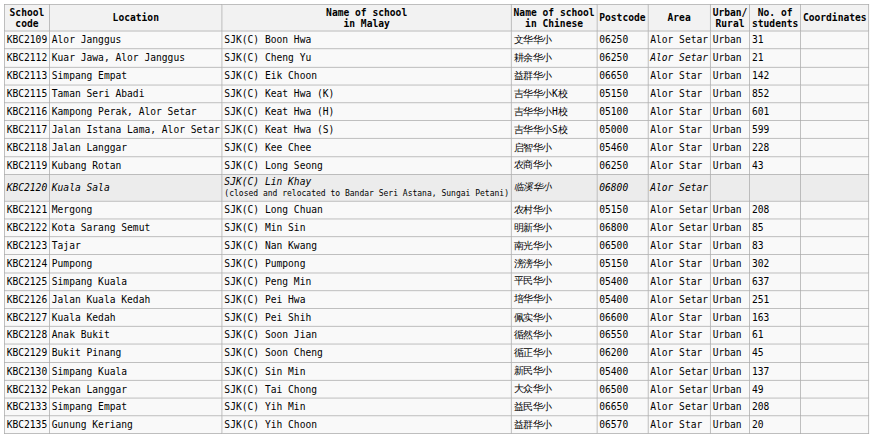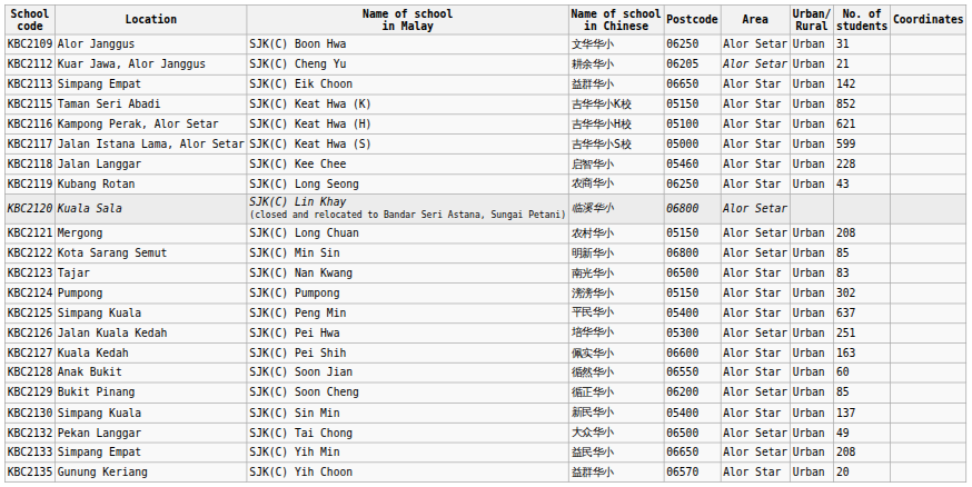 <table class="wikitable sortable">
 <tr>
 <th>School<br>code</th>
 <th>Location</th>
 <th>Name of school<br>in Malay</th>
 <th>Name of school<br>in Chinese</th>
 <th>Postcode</th>
 <th>Area</th>
 <th>Urban/<br>Rural</th>
 <th>No. of<br>students</th>
 <th>Coordinates</th>
 </tr>
 <tr>
 <td>KBC2109</td>
 <td>Alor Janggus</td>
 <td>SJK(C) Boon Hwa</td>
 <td>文华华小</td>
 <td>06250</td>
 <td>Alor Setar</td>
 <td>Urban</td>
 <td>31</td>
 <td></td>
 </tr>
 <tr>
 <td>KBC2112</td>
 <td>Kuar Jawa, Alor Janggus</td>
 <td>SJK(C) Cheng Yu</td>
 <td>耕余华小</td>
-<td>06250</td>
+<td>06205</td>
 <td><em>Alor Setar</em></td>
 <td>Urban</td>
 <td>21</td>
 <td></td>
 </tr>
 <tr>
 <td>KBC2113</td>
 <td>Simpang Empat</td>
 <td>SJK(C) Eik Choon</td>
 <td>益群华小</td>
 <td>06650</td>
 <td>Alor Star</td>
 <td>Urban</td>
 <td>142</td>
 <td></td>
 </tr>
 <tr>
 <td>KBC2115</td>
 <td>Taman Seri Abadi</td>
 <td>SJK(C) Keat Hwa (K)</td>
 <td>吉华华小K校</td>
 <td>05150</td>
 <td>Alor Star</td>
 <td>Urban</td>
 <td>852</td>
 <td></td>
 </tr>
 <tr>
 <td>KBC2116</td>
 <td>Kampong Perak, Alor Setar</td>
 <td>SJK(C) Keat Hwa (H)</td>
 <td>吉华华小H校</td>
 <td>05100</td>
 <td>Alor Star</td>
 <td>Urban</td>
-<td>601</td>
+<td>621</td>
 <td></td>
 </tr>
 <tr>
 <td>KBC2117</td>
 <td>Jalan Istana Lama, Alor Setar</td>
 <td>SJK(C) Keat Hwa (S)</td>
 <td>吉华华小S校</td>
 <td>05000</td>
 <td>Alor Star</td>
 <td>Urban</td>
 <td>599</td>
 <td></td>
 </tr>
 <tr>
 <td>KBC2118</td>
 <td>Jalan Langgar</td>
 <td>SJK(C) Kee Chee</td>
 <td>启智华小</td>
 <td>05460</td>
 <td>Alor Star</td>
 <td>Urban</td>
 <td>228</td>
 <td></td>
 </tr>
 <tr>
 <td>KBC2119</td>
 <td>Kubang Rotan</td>
 <td>SJK(C) Long Seong</td>
 <td>农商华小</td>
 <td>06250</td>
 <td>Alor Star</td>
 <td>Urban</td>
 <td>43</td>
 <td></td>
 </tr>
 <tr bgcolor="#ECECEC">
 <td><em>KBC2120</em></td>
 <td><em>Kuala Sala</em></td>
 <td><em>SJK(C) Lin Khay</em><br><small>(closed and relocated to Bandar Seri Astana, Sungai Petani)</small></td>
 <td><em>临溪华小</em></td>
 <td><em>06800</em></td>
 <td><em>Alor Setar</em></td>
 <td></td>
 <td></td>
 <td></td>
 </tr>
 <tr>
 <td>KBC2121</td>
 <td>Mergong</td>
 <td>SJK(C) Long Chuan</td>
 <td>农村华小</td>
 <td>05150</td>
 <td>Alor Setar</td>
 <td>Urban</td>
 <td>208</td>
 <td></td>
 </tr>
 <tr>
 <td>KBC2122</td>
 <td>Kota Sarang Semut</td>
 <td>SJK(C) Min Sin</td>
 <td>明新华小</td>
 <td>06800</td>
 <td>Alor Setar</td>
 <td>Urban</td>
 <td>85</td>
 <td></td>
 </tr>
 <tr>
 <td>KBC2123</td>
 <td>Tajar</td>
 <td>SJK(C) Nan Kwang</td>
 <td>南光华小</td>
 <td>06500</td>
 <td>Alor Star</td>
 <td>Urban</td>
 <td>83</td>
 <td></td>
 </tr>
 <tr>
 <td>KBC2124</td>
 <td>Pumpong</td>
 <td>SJK(C) Pumpong</td>
 <td>滂滂华小</td>
 <td>05150</td>
 <td>Alor Star</td>
 <td>Urban</td>
 <td>302</td>
 <td></td>
 </tr>
 <tr>
 <td>KBC2125</td>
 <td>Simpang Kuala</td>
 <td>SJK(C) Peng Min</td>
 <td>平民华小</td>
 <td>05400</td>
 <td>Alor Star</td>
 <td>Urban</td>
 <td>637</td>
 <td></td>
 </tr>
 <tr>
 <td>KBC2126</td>
 <td>Jalan Kuala Kedah</td>
 <td>SJK(C) Pei Hwa</td>
 <td>培华华小</td>
-<td>05400</td>
+<td>05300</td>
 <td>Alor Setar</td>
 <td>Urban</td>
 <td>251</td>
 <td></td>
 </tr>
 <tr>
 <td>KBC2127</td>
 <td>Kuala Kedah</td>
 <td>SJK(C) Pei Shih</td>
 <td>佩实华小</td>
 <td>06600</td>
 <td>Alor Star</td>
 <td>Urban</td>
 <td>163</td>
 <td></td>
 </tr>
 <tr>
 <td>KBC2128</td>
 <td>Anak Bukit</td>
 <td>SJK(C) Soon Jian</td>
 <td>循然华小</td>
 <td>06550</td>
 <td>Alor Star</td>
 <td>Urban</td>
-<td>61</td>
+<td>60</td>
 <td></td>
 </tr>
 <tr>
 <td>KBC2129</td>
 <td>Bukit Pinang</td>
 <td>SJK(C) Soon Cheng</td>
 <td>循正华小</td>
 <td>06200</td>
-<td>Alor Star</td>
+<td>Alor Setar</td>
 <td>Urban</td>
-<td>45</td>
+<td>85</td>
 <td></td>
 </tr>
 <tr>
 <td>KBC2130</td>
 <td>Simpang Kuala</td>
 <td>SJK(C) Sin Min</td>
 <td>新民华小</td>
 <td>05400</td>
-<td>Alor Setar</td>
+<td>Alor Star</td>
 <td>Urban</td>
 <td>137</td>
 <td></td>
 </tr>
 <tr>
 <td>KBC2132</td>
 <td>Pekan Langgar</td>
 <td>SJK(C) Tai Chong</td>
 <td>大众华小</td>
 <td>06500</td>
 <td>Alor Setar</td>
 <td>Urban</td>
 <td>49</td>
 <td></td>
 </tr>
 <tr>
 <td>KBC2133</td>
 <td>Simpang Empat</td>
 <td>SJK(C) Yih Min</td>
 <td>益民华小</td>
 <td>06650</td>
 <td>Alor Setar</td>
 <td>Urban</td>
 <td>208</td>
 <td></td>
 </tr>
 <tr>
 <td>KBC2135</td>
 <td>Gunung Keriang</td>
 <td>SJK(C) Yih Choon</td>
 <td>益群华小</td>
 <td>06570</td>
 <td>Alor Star</td>
 <td>Urban</td>
 <td>20</td>
 <td></td>
 </tr>
 </table>
